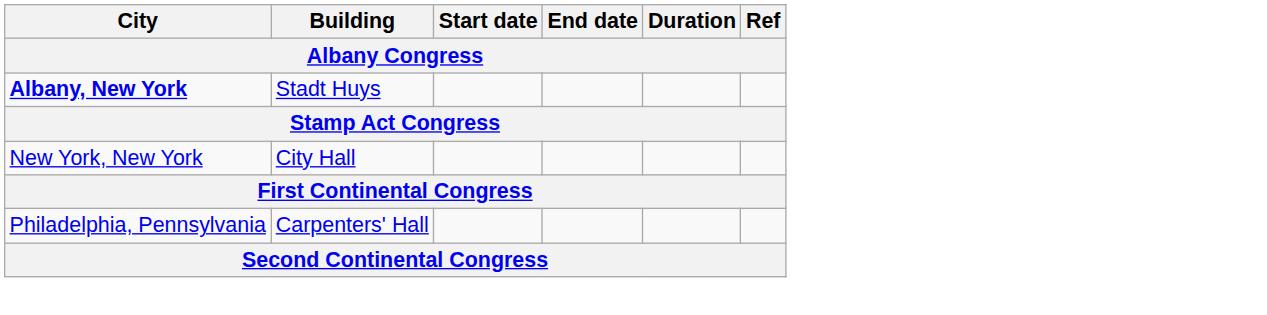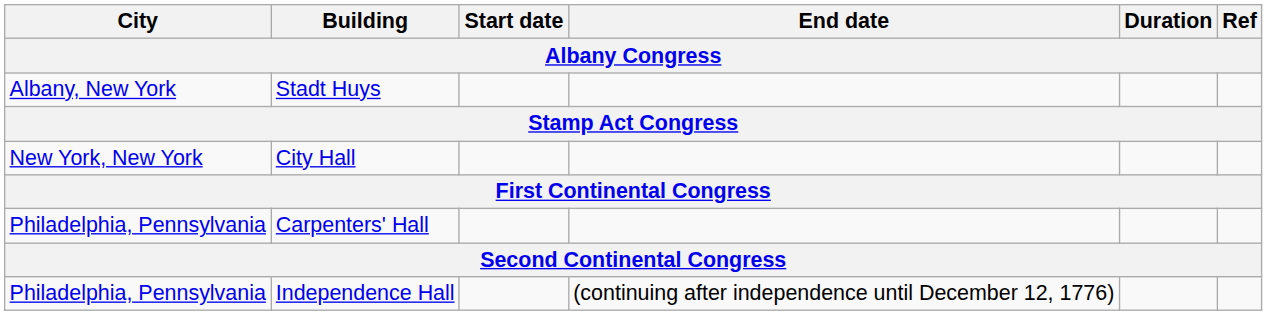 <table class="wikitable">
 <tr>
 <th>City</th>
 <th>Building</th>
 <th>Start date</th>
 <th>End date</th>
 <th>Duration</th>
 <th>Ref</th>
 </tr>
 <tr>
 <th colspan="6"><a href='#'>Albany Congress</a></th>
 </tr>
 <tr>
-<td><strong><a href='#'>Albany, New York</a></strong></td>
+<td><a href='#'>Albany, New York</a></td>
 <td><a href='#'>Stadt Huys</a></td>
 <td></td>
 <td></td>
 <td></td>
 <td></td>
 </tr>
 <tr>
 <th colspan="6"><a href='#'>Stamp Act Congress</a></th>
 </tr>
 <tr>
 <td><a href='#'>New York, New York</a></td>
 <td><a href='#'>City Hall</a></td>
 <td></td>
 <td></td>
 <td></td>
 <td></td>
 </tr>
 <tr>
 <th colspan="6"><a href='#'>First Continental Congress</a></th>
 </tr>
 <tr>
 <td><a href='#'>Philadelphia, Pennsylvania</a></td>
 <td><a href='#'>Carpenters' Hall</a></td>
 <td></td>
 <td></td>
 <td></td>
 <td></td>
 </tr>
 <tr>
 <th colspan="6"><a href='#'>Second Continental Congress</a></th>
 </tr>
+<tr>
+<td><a href='#'>Philadelphia, Pennsylvania</a></td>
+<td><a href='#'>Independence Hall</a></td>
+<td></td>
+<td> (continuing after independence until December 12, 1776)</td>
+<td></td>
+<td></td>
+</tr>
 </table>
